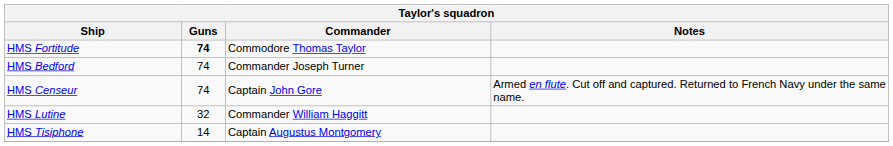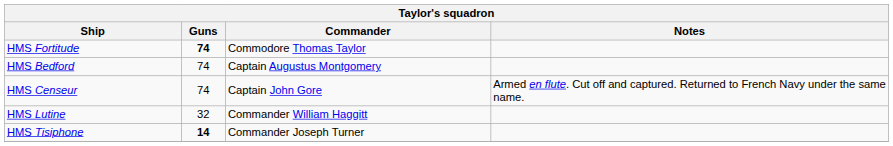 <table class="wikitable" width=100%>
 <tr valign="center">
 <th colspan="5" bgcolor="white">Taylor's squadron</th>
 </tr>
 <tr valign="center">
 <th width=20%; align= center rowspan=1>Ship</th>
 <th width=5%; align= center rowspan=1>Guns</th>
 <th width=30%; align= center rowspan=1>Commander</th>
 <th width=45%; align= center rowspan=1>Notes</th>
 </tr>
 <tr valign="center">
 <td align= left><a href='#'>HMS <em>Fortitude</em></a></td>
 <td align= center><strong>74</strong></td>
 <td align= left>Commodore <a href='#'>Thomas Taylor</a></td>
 <td align= left></td>
 </tr>
 <tr valign="center">
 <td align= left><a href='#'>HMS <em>Bedford</em></a></td>
 <td align= center>74</td>
-<td align= left>Commander Joseph Turner</td>
+<td align= left>Captain <a href='#'>Augustus Montgomery</a></td>
 <td align= left></td>
 </tr>
 <tr valign="center">
 <td align= left><a href='#'>HMS <em>Censeur</em></a></td>
 <td align= center>74</td>
 <td align= left>Captain <a href='#'>John Gore</a></td>
 <td align= left>Armed <em><a href='#'>en flute</a></em>. Cut off and captured. Returned to French Navy under the same name.</td>
 </tr>
 <tr valign="center">
 <td align= left><a href='#'>HMS <em>Lutine</em></a></td>
 <td align= center>32</td>
 <td align= left>Commander <a href='#'>William Haggitt</a></td>
 <td align= left></td>
 </tr>
 <tr valign="center">
 <td align= left><a href='#'>HMS <em>Tisiphone</em></a></td>
-<td align= center>14</td>
-<td align= left>Captain <a href='#'>Augustus Montgomery</a></td>
+<td align= center><strong>14</strong></td>
+<td align= left>Commander Joseph Turner</td>
 <td align= left></td>
 </tr>
 <tr>
 </tr>
 </table>
